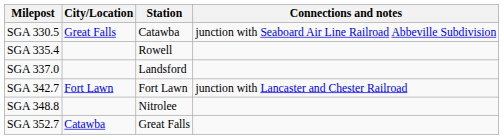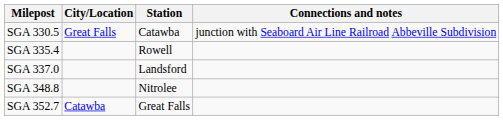 <table class="wikitable">
 <tr>
 <th>Milepost</th>
 <th>City/Location</th>
 <th>Station</th>
 <th>Connections and notes</th>
 </tr>
 <tr>
 <td>SGA 330.5</td>
 <td><a href='#'>Great Falls</a></td>
 <td>Catawba</td>
 <td>junction with <a href='#'>Seaboard Air Line Railroad</a> <a href='#'>Abbeville Subdivision</a></td>
 </tr>
 <tr>
 <td>SGA 335.4</td>
 <td></td>
 <td>Rowell</td>
 <td></td>
 </tr>
 <tr>
 <td>SGA 337.0</td>
 <td></td>
 <td>Landsford</td>
 <td></td>
 </tr>
 <tr>
-<td>SGA 342.7</td>
-<td><a href='#'>Fort Lawn</a></td>
-<td>Fort Lawn</td>
-<td>junction with <a href='#'>Lancaster and Chester Railroad</a></td>
-</tr>
-<tr>
 <td>SGA 348.8</td>
 <td></td>
 <td>Nitrolee</td>
 <td></td>
 </tr>
 <tr>
 <td>SGA 352.7</td>
 <td><a href='#'>Catawba</a></td>
 <td>Great Falls</td>
 <td></td>
 </tr>
 </table>
